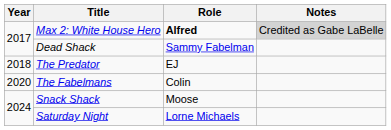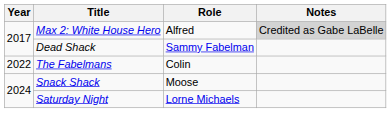 <table class="wikitable">
 <tr>
 <th scope="col">Year</th>
 <th scope="col">Title</th>
 <th scope="col">Role</th>
 <th scope="col" class="unsortable">Notes</th>
 </tr>
 <tr>
 <td rowspan=2>2017</td>
 <td><em><a href='#'>Max 2: White House Hero</a></em></td>
-<td><strong>Alfred</strong></td>
+<td>Alfred</td>
 <td style="background: lightgrey;">Credited as Gabe LaBelle</td>
 </tr>
 <tr>
 <td><em>Dead Shack</em></td>
 <td><a href='#'>Sammy Fabelman</a></td>
 <td></td>
 </tr>
 <tr>
-<td>2018</td>
-<td><em><a href='#'>The Predator</a></em></td>
-<td>EJ</td>
-<td></td>
-</tr>
-<tr>
-<td>2020</td>
+<td>2022</td>
 <td><em><a href='#'>The Fabelmans</a></em></td>
 <td>Colin</td>
 <td></td>
 </tr>
 <tr>
 <td rowspan=2>2024</td>
 <td><em><a href='#'>Snack Shack</a></em></td>
 <td>Moose</td>
 <td></td>
 </tr>
 <tr>
 <td><em><a href='#'>Saturday Night</a></em></td>
 <td><a href='#'>Lorne Michaels</a></td>
 <td></td>
 </tr>
 </table>
